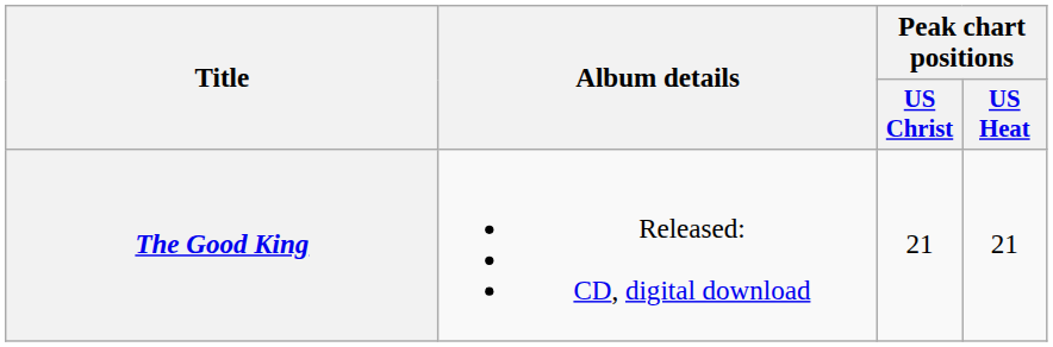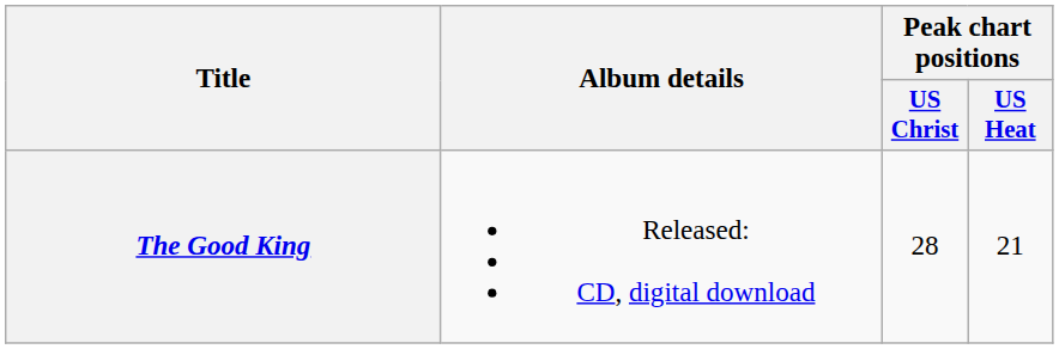 <table class="wikitable plainrowheaders" style="text-align:center;">
 <tr>
 <th scope="col" rowspan="2" style="width:16em;">Title</th>
 <th scope="col" rowspan="2" style="width:16em;">Album details</th>
 <th scope="col" colspan="2">Peak chart positions</th>
 </tr>
 <tr>
 <th style="width:3em; font-size:90%"><a href='#'>US<br>Christ</a></th>
 <th style="width:3em; font-size:90%"><a href='#'>US<br>Heat</a></th>
 </tr>
 <tr>
 <th scope="row"><em><a href='#'>The Good King</a></em></th>
 <td><br><ul><li>Released: </li><li></li><li><a href='#'>CD</a>, <a href='#'>digital download</a></li></ul></td>
-<td>21</td>
+<td>28</td>
 <td>21</td>
 </tr>
 </table>
